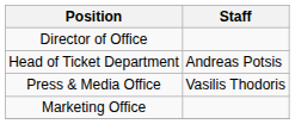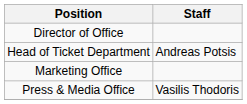 <table class="wikitable" style="text-align: center;">
 <tr>
 <th>Position</th>
 <th>Staff</th>
 </tr>
 <tr>
 <td>Director of Office</td>
 <td style="text-align:left;"></td>
 </tr>
 <tr>
 <td>Head of Ticket Department</td>
 <td style="text-align:left;">Andreas Potsis</td>
 </tr>
 <tr>
+<td>Marketing Office</td>
+<td style="text-align:left;"></td>
+</tr>
+<tr>
 <td>Press & Media Office</td>
 <td style="text-align:left;">Vasilis Thodoris</td>
 </tr>
 <tr>
-<td>Marketing Office</td>
-<td style="text-align:left;"></td>
-</tr>
-<tr>
 </tr>
 </table>
